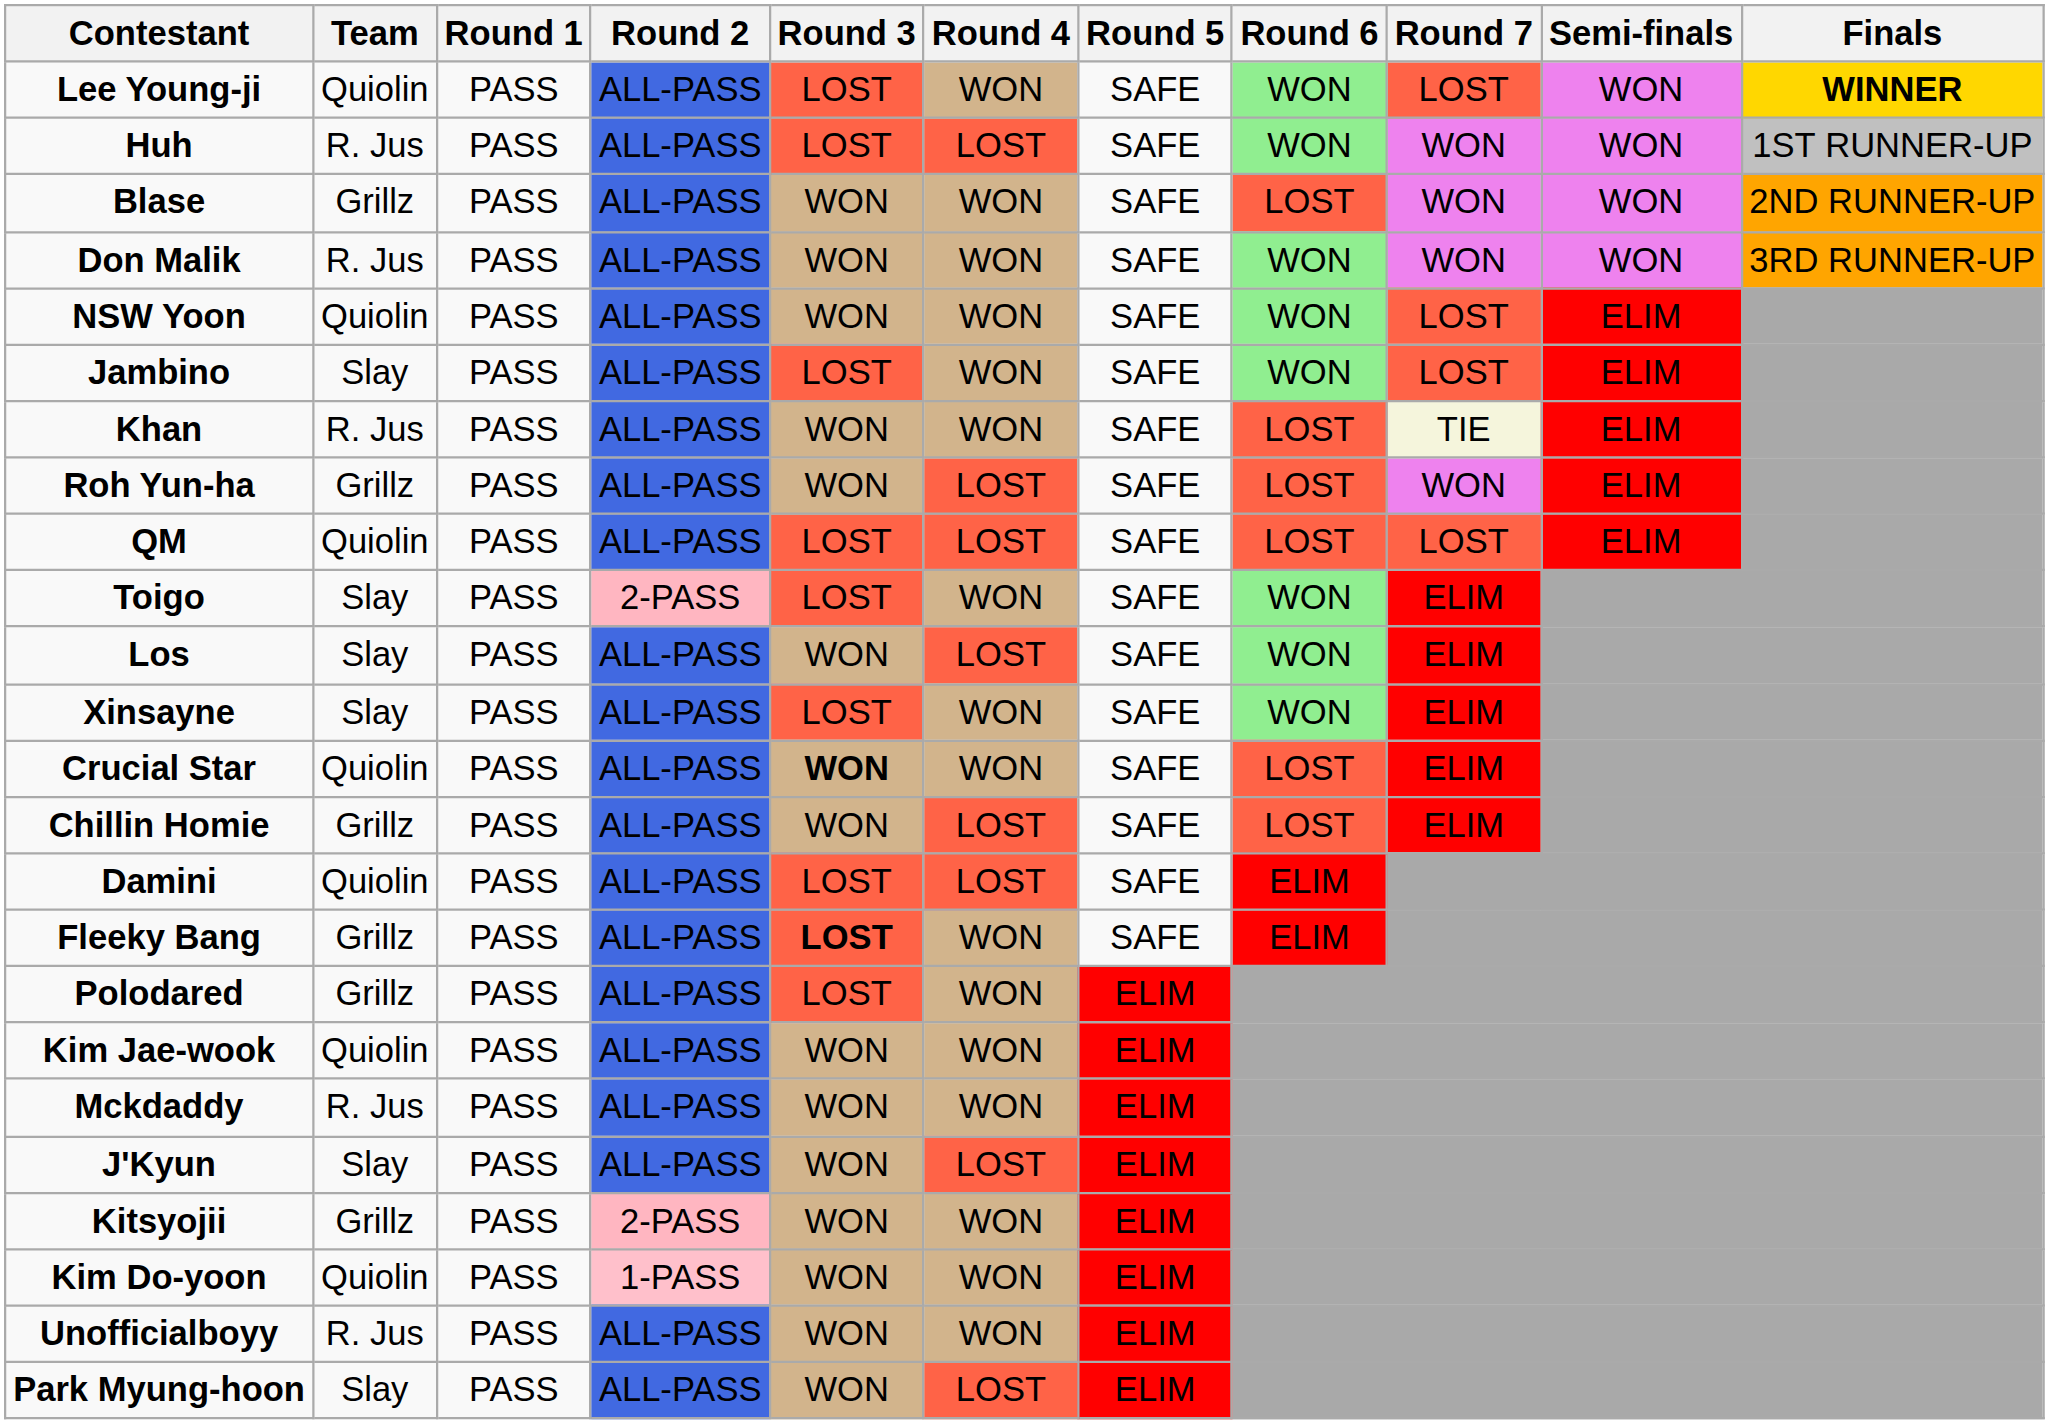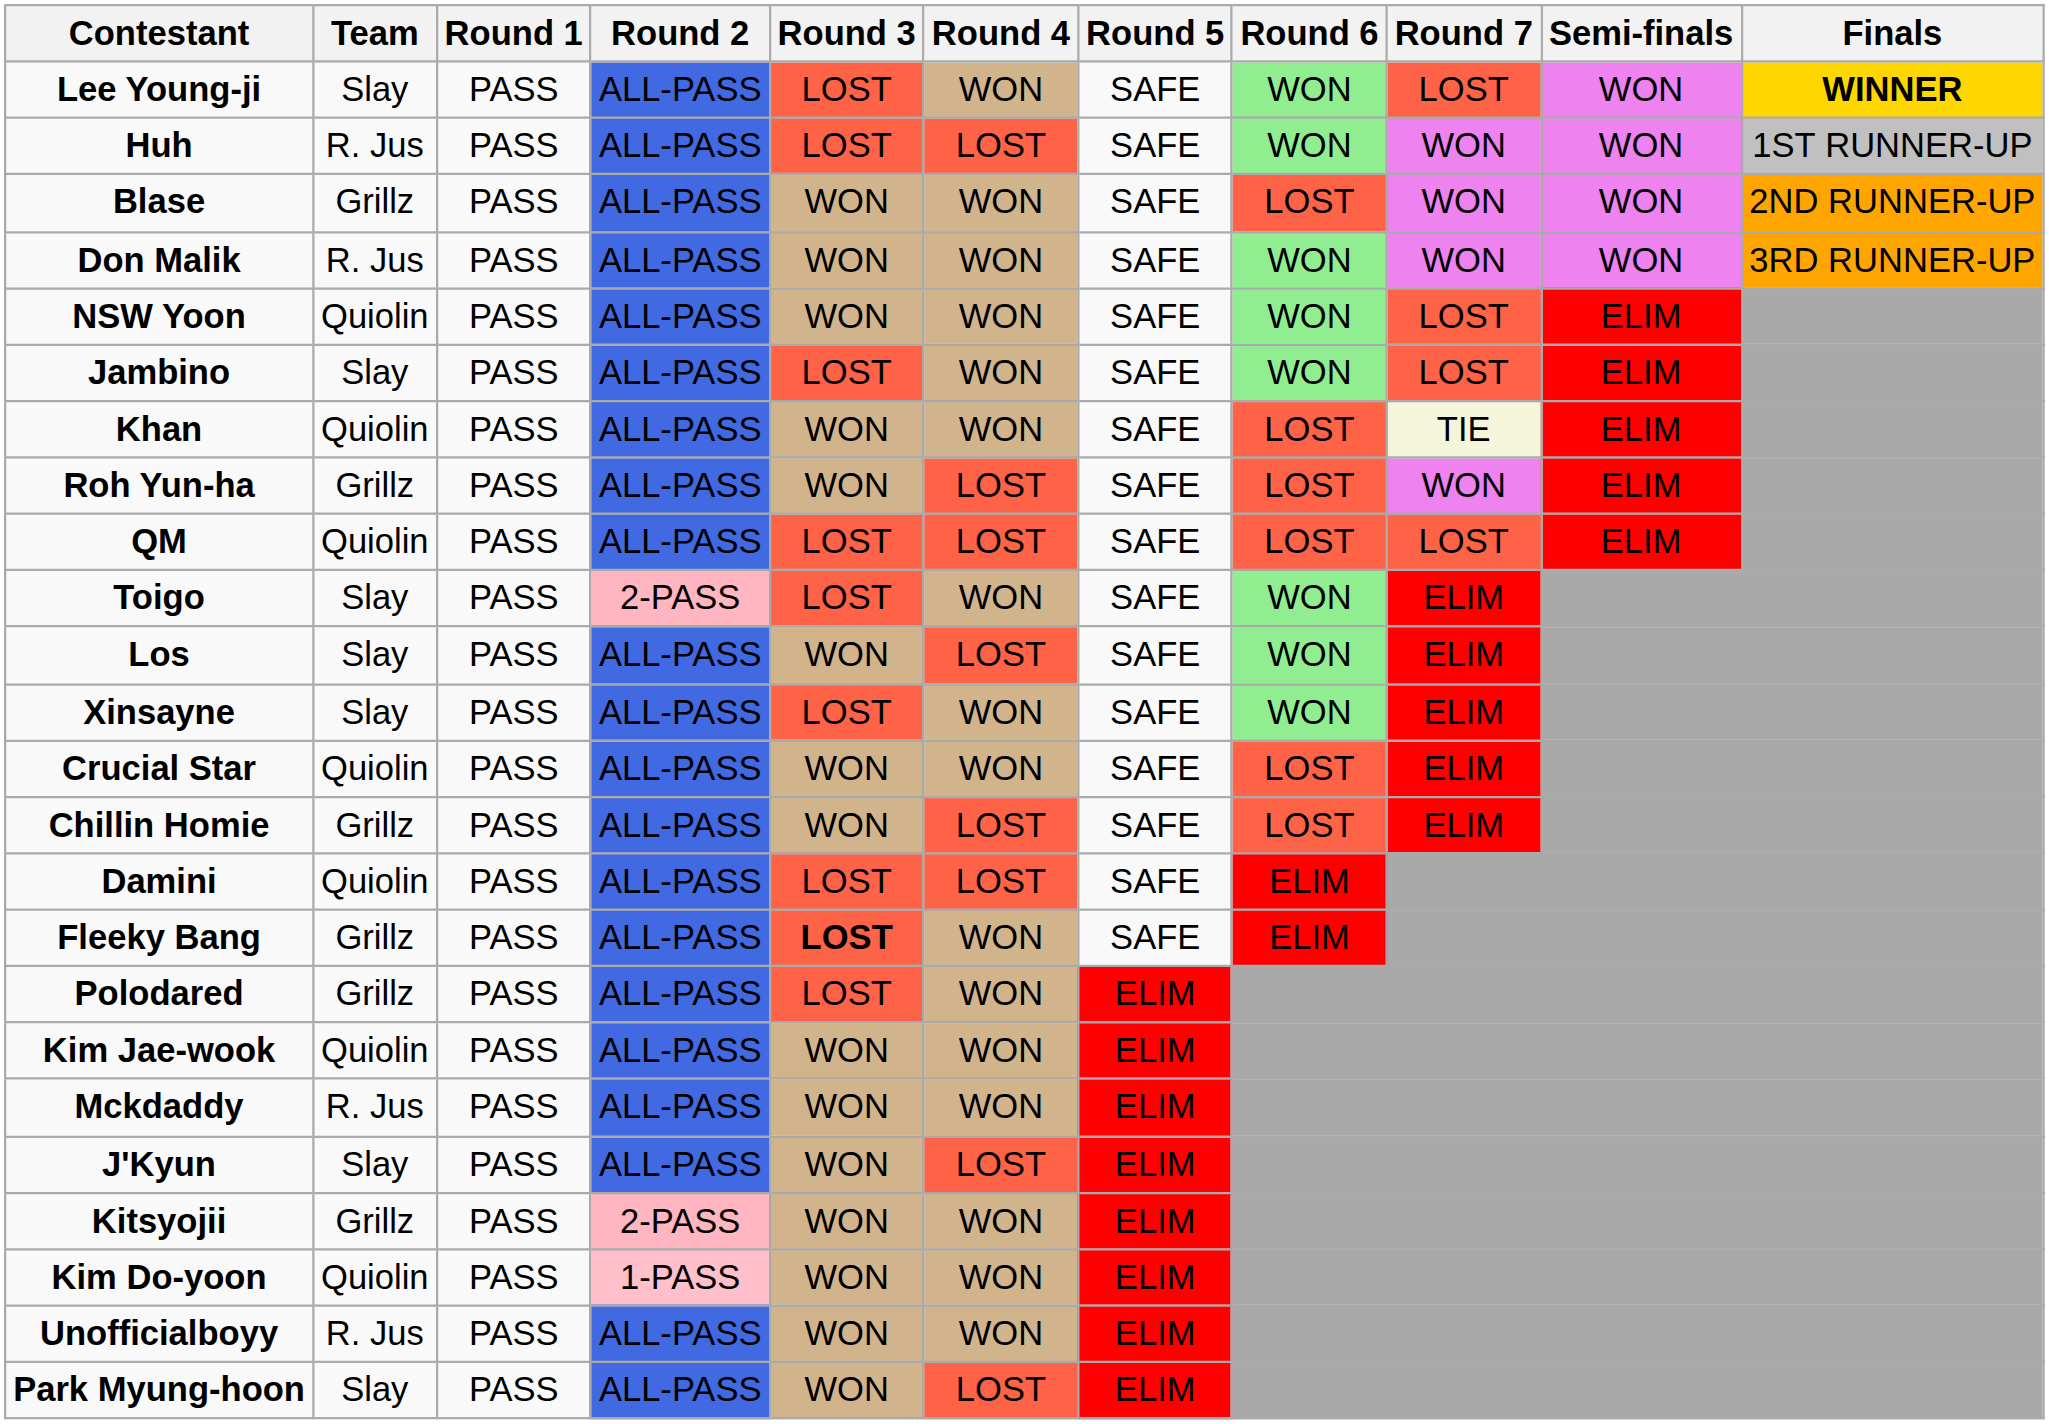 <table class="wikitable" border="2" style="text-align:center;font-size:96%">
 <tr>
 <th>Contestant</th>
 <th>Team</th>
 <th>Round 1</th>
 <th>Round 2</th>
 <th>Round 3</th>
 <th>Round 4</th>
 <th>Round 5</th>
 <th>Round 6</th>
 <th>Round 7</th>
 <th>Semi-finals</th>
 <th>Finals</th>
 </tr>
 <tr>
 <td><strong>Lee Young-ji</strong></td>
-<td>Quiolin</td>
+<td>Slay</td>
 <td>PASS</td>
 <td style="background:royalblue">ALL-PASS</td>
 <td style="background:tomato">LOST</td>
 <td style="background:tan">WON</td>
 <td>SAFE</td>
 <td style="background:lightgreen">WON</td>
 <td style="background:tomato">LOST</td>
 <td style="background:violet">WON</td>
 <td style="background:gold"><strong>WINNER</strong></td>
 </tr>
 <tr>
 <td><strong>Huh</strong></td>
 <td>R. Jus</td>
 <td>PASS</td>
 <td style="background:royalblue">ALL-PASS</td>
 <td style="background:tomato">LOST</td>
 <td style="background:tomato">LOST</td>
 <td>SAFE</td>
 <td style="background:lightgreen">WON</td>
 <td style="background:violet">WON</td>
 <td style="background:violet">WON</td>
 <td style="background:silver">1ST RUNNER-UP</td>
 </tr>
 <tr>
 <td><strong>Blase</strong></td>
 <td>Grillz</td>
 <td>PASS</td>
 <td style="background:royalblue">ALL-PASS</td>
 <td style="background:tan">WON</td>
 <td style="background:tan">WON</td>
 <td>SAFE</td>
 <td style="background:tomato">LOST</td>
 <td style="background:violet">WON</td>
 <td style="background:violet">WON</td>
 <td style="background:orange">2ND RUNNER-UP</td>
 </tr>
 <tr>
 <td><strong>Don Malik</strong></td>
 <td>R. Jus</td>
 <td>PASS</td>
 <td style="background:royalblue">ALL-PASS</td>
 <td style="background:tan">WON</td>
 <td style="background:tan">WON</td>
 <td>SAFE</td>
 <td style="background:lightgreen">WON</td>
 <td style="background:violet">WON</td>
 <td style="background:violet">WON</td>
 <td style="background:orange">3RD RUNNER-UP</td>
 </tr>
 <tr>
 <td><strong>NSW Yoon</strong></td>
 <td>Quiolin</td>
 <td>PASS</td>
 <td style="background:royalblue">ALL-PASS</td>
 <td style="background:tan">WON</td>
 <td style="background:tan">WON</td>
 <td>SAFE</td>
 <td style="background:lightgreen">WON</td>
 <td style="background:tomato">LOST</td>
 <td style="background:red">ELIM</td>
 <td style="background:darkgrey" colspan=1></td>
 </tr>
 <tr>
 <td><strong>Jambino</strong></td>
 <td>Slay</td>
 <td>PASS</td>
 <td style="background:royalblue">ALL-PASS</td>
 <td style="background:tomato">LOST</td>
 <td style="background:tan">WON</td>
 <td>SAFE</td>
 <td style="background:lightgreen">WON</td>
 <td style="background:tomato">LOST</td>
 <td style="background:red">ELIM</td>
 <td style="background:darkgrey" colspan=1></td>
 </tr>
 <tr>
 <td><strong>Khan</strong></td>
-<td>R. Jus</td>
+<td>Quiolin</td>
 <td>PASS</td>
 <td style="background:royalblue">ALL-PASS</td>
 <td style="background:tan">WON</td>
 <td style="background:tan">WON</td>
 <td>SAFE</td>
 <td style="background:tomato">LOST</td>
 <td style="background:beige">TIE</td>
 <td style="background:red">ELIM</td>
 <td style="background:darkgrey" colspan=1></td>
 </tr>
 <tr>
 <td><strong>Roh Yun-ha</strong></td>
 <td>Grillz</td>
 <td>PASS</td>
 <td style="background:royalblue">ALL-PASS</td>
 <td style="background:tan">WON</td>
 <td style="background:tomato">LOST</td>
 <td>SAFE</td>
 <td style="background:tomato">LOST</td>
 <td style="background:violet">WON</td>
 <td style="background:red">ELIM</td>
 <td style="background:darkgrey" colspan=1></td>
 </tr>
 <tr>
 <td><strong>QM</strong></td>
 <td>Quiolin</td>
 <td>PASS</td>
 <td style="background:royalblue">ALL-PASS</td>
 <td style="background:tomato">LOST</td>
 <td style="background:tomato">LOST</td>
 <td>SAFE</td>
 <td style="background:tomato">LOST</td>
 <td style="background:tomato">LOST</td>
 <td style="background:red">ELIM</td>
 <td style="background:darkgrey" colspan=2></td>
 </tr>
 <tr>
 <td><strong>Toigo</strong></td>
 <td>Slay</td>
 <td>PASS</td>
 <td style="background:#ffb6c1">2-PASS</td>
 <td style="background:tomato">LOST</td>
 <td style="background:tan">WON</td>
 <td>SAFE</td>
 <td style="background:lightgreen">WON</td>
 <td style="background:red">ELIM</td>
 <td style="background:darkgrey" colspan=3></td>
 </tr>
 <tr>
 <td><strong>Los</strong></td>
 <td>Slay</td>
 <td>PASS</td>
 <td style="background:royalblue">ALL-PASS</td>
 <td style="background:tan">WON</td>
 <td style="background:tomato">LOST</td>
 <td>SAFE</td>
 <td style="background:lightgreen">WON</td>
 <td style="background:red">ELIM</td>
 <td style="background:darkgrey" colspan=3></td>
 </tr>
 <tr>
 <td><strong>Xinsayne</strong></td>
 <td>Slay</td>
 <td>PASS</td>
 <td style="background:royalblue">ALL-PASS</td>
 <td style="background:tomato">LOST</td>
 <td style="background:tan">WON</td>
 <td>SAFE</td>
 <td style="background:lightgreen">WON</td>
 <td style="background:red">ELIM</td>
 <td style="background:darkgrey" colspan=3></td>
 </tr>
 <tr>
 <td><strong>Crucial Star</strong></td>
 <td>Quiolin</td>
 <td>PASS</td>
 <td style="background:royalblue">ALL-PASS</td>
-<td style="background:tan"><strong>WON</strong></td>
+<td style="background:tan">WON</td>
 <td style="background:tan">WON</td>
 <td>SAFE</td>
 <td style="background:tomato">LOST</td>
 <td style="background:red">ELIM</td>
 <td style="background:darkgrey" colspan=3></td>
 </tr>
 <tr>
 <td><strong>Chillin Homie</strong></td>
 <td>Grillz</td>
 <td>PASS</td>
 <td style="background:royalblue">ALL-PASS</td>
 <td style="background:tan">WON</td>
 <td style="background:tomato">LOST</td>
 <td>SAFE</td>
 <td style="background:tomato">LOST</td>
 <td style="background:red">ELIM</td>
 <td style="background:darkgrey" colspan=3></td>
 </tr>
 <tr>
 <td><strong>Damini</strong></td>
 <td>Quiolin</td>
 <td>PASS</td>
 <td style="background:royalblue">ALL-PASS</td>
 <td style="background:tomato">LOST</td>
 <td style="background:tomato">LOST</td>
 <td>SAFE</td>
 <td style="background:red">ELIM</td>
 <td style="background:darkgrey" colspan=5></td>
 </tr>
 <tr>
 <td><strong>Fleeky Bang</strong></td>
 <td>Grillz</td>
 <td>PASS</td>
 <td style="background:royalblue">ALL-PASS</td>
 <td style="background:tomato"><strong>LOST</strong></td>
 <td style="background:tan">WON</td>
 <td>SAFE</td>
 <td style="background:red">ELIM</td>
 <td style="background:darkgrey" colspan=4></td>
 </tr>
 <tr>
 <td><strong>Polodared</strong></td>
 <td>Grillz</td>
 <td>PASS</td>
 <td style="background:royalblue">ALL-PASS</td>
 <td style="background:tomato">LOST</td>
 <td style="background:tan">WON</td>
 <td style="background:red">ELIM</td>
 <td style="background:darkgrey" colspan=5></td>
 </tr>
 <tr>
 <td><strong>Kim Jae-wook</strong></td>
 <td>Quiolin</td>
 <td>PASS</td>
 <td style="background:royalblue">ALL-PASS</td>
 <td style="background:tan">WON</td>
 <td style="background:tan">WON</td>
 <td style="background:red">ELIM</td>
 <td style="background:darkgrey" colspan=5></td>
 </tr>
 <tr>
 <td><strong>Mckdaddy</strong></td>
 <td>R. Jus</td>
 <td>PASS</td>
 <td style="background:royalblue">ALL-PASS</td>
 <td style="background:tan">WON</td>
 <td style="background:tan">WON</td>
 <td style="background:red">ELIM</td>
 <td style="background:darkgrey" colspan=5></td>
 </tr>
 <tr>
 <td><strong>J'Kyun</strong></td>
 <td>Slay</td>
 <td>PASS</td>
 <td style="background:royalblue">ALL-PASS</td>
 <td style="background:tan">WON</td>
 <td style="background:tomato">LOST</td>
 <td style="background:red">ELIM</td>
 <td style="background:darkgrey" colspan=5></td>
 </tr>
 <tr>
 <td><strong>Kitsyojii</strong></td>
 <td>Grillz</td>
 <td>PASS</td>
 <td style="background:#ffb6c1">2-PASS</td>
 <td style="background:tan">WON</td>
 <td style="background:tan">WON</td>
 <td style="background:red">ELIM</td>
 <td style="background:darkgrey" colspan=5></td>
 </tr>
 <tr>
 <td><strong>Kim Do-yoon</strong></td>
 <td>Quiolin</td>
 <td>PASS</td>
 <td style="background:pink">1-PASS</td>
 <td style="background:tan">WON</td>
 <td style="background:tan">WON</td>
 <td style="background:red">ELIM</td>
 <td style="background:darkgrey" colspan=5></td>
 </tr>
 <tr>
 <td><strong>Unofficialboyy</strong></td>
 <td>R. Jus</td>
 <td>PASS</td>
 <td style="background:royalblue">ALL-PASS</td>
 <td style="background:tan">WON</td>
 <td style="background:tan">WON</td>
 <td style="background:red">ELIM</td>
 <td style="background:darkgrey" colspan=5></td>
 </tr>
 <tr>
 <td><strong>Park Myung-hoon</strong></td>
 <td>Slay</td>
 <td>PASS</td>
 <td style="background:royalblue">ALL-PASS</td>
 <td style="background:tan">WON</td>
 <td style="background:tomato">LOST</td>
 <td style="background:red">ELIM</td>
 <td style="background:darkgrey" colspan=5></td>
 </tr>
 </table>
